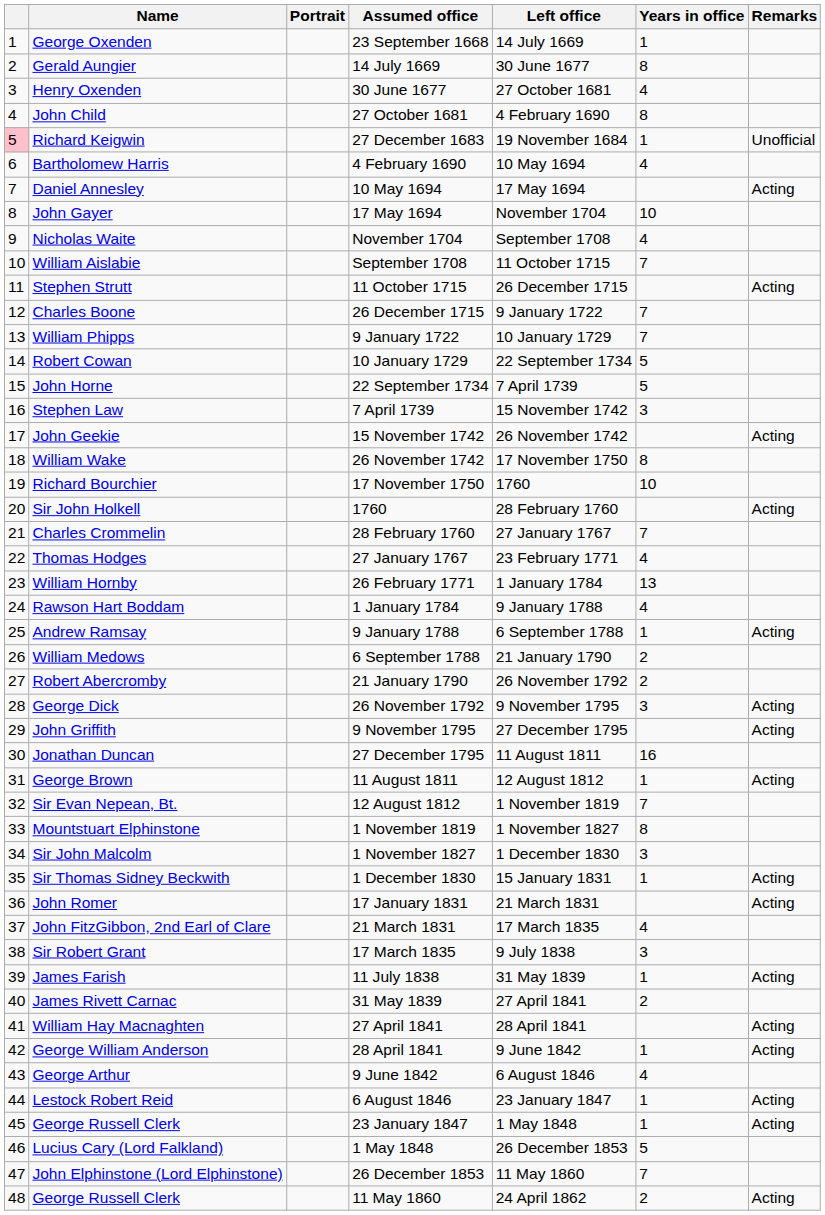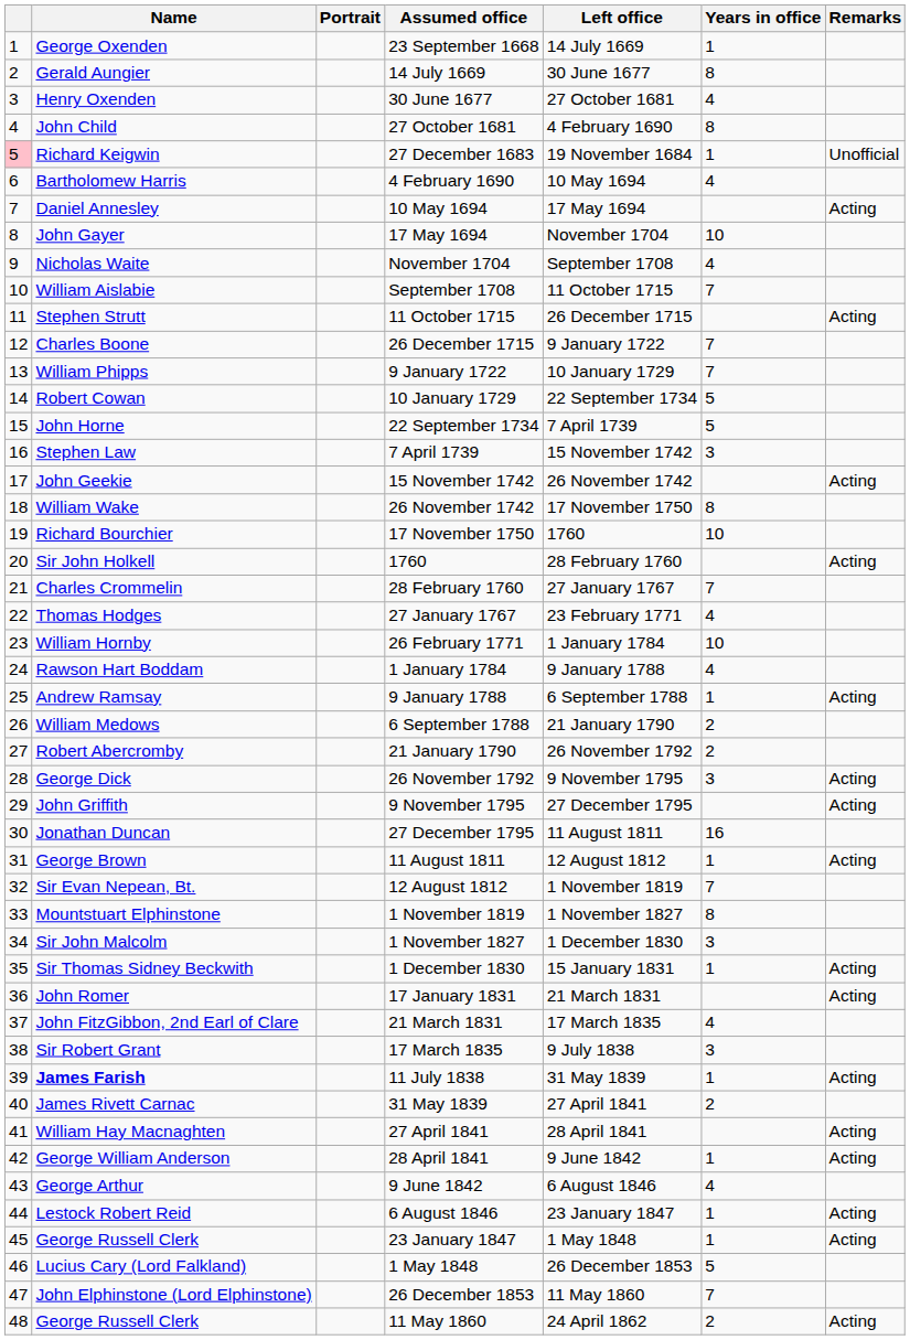 <table class="wikitable sortable"  style="text-align:left;">
 <tr>
 <th></th>
 <th>Name</th>
 <th class="unsortable">Portrait</th>
 <th class="unsortable">Assumed office</th>
 <th class="unsortable">Left office</th>
 <th>Years in office</th>
 <th class="unsortable">Remarks</th>
 </tr>
 <tr>
 <td>1</td>
 <td><a href='#'>George Oxenden</a></td>
 <td></td>
 <td>23 September 1668</td>
 <td>14 July 1669</td>
 <td>1</td>
 <td></td>
 </tr>
 <tr>
 <td>2</td>
 <td><a href='#'>Gerald Aungier</a></td>
 <td></td>
 <td>14 July 1669</td>
 <td>30 June 1677</td>
 <td>8</td>
 <td></td>
 </tr>
 <tr>
 <td>3</td>
 <td><a href='#'>Henry Oxenden</a></td>
 <td></td>
 <td>30 June 1677</td>
 <td>27 October 1681</td>
 <td>4</td>
 <td></td>
 </tr>
 <tr>
 <td>4</td>
 <td><a href='#'>John Child</a></td>
 <td></td>
 <td>27 October 1681</td>
 <td>4 February 1690</td>
 <td>8</td>
 <td></td>
 </tr>
 <tr>
 <td style="background: pink;">5</td>
 <td><a href='#'>Richard Keigwin</a></td>
 <td></td>
 <td>27 December 1683</td>
 <td>19 November 1684</td>
 <td>1</td>
 <td>Unofficial</td>
 </tr>
 <tr>
 <td>6</td>
 <td><a href='#'>Bartholomew Harris</a></td>
 <td></td>
 <td>4 February 1690</td>
 <td>10 May 1694</td>
 <td>4</td>
 <td></td>
 </tr>
 <tr>
 <td>7</td>
 <td><a href='#'>Daniel Annesley</a></td>
 <td></td>
 <td>10 May 1694</td>
 <td>17 May 1694</td>
 <td></td>
 <td>Acting</td>
 </tr>
 <tr>
 <td>8</td>
 <td><a href='#'>John Gayer</a></td>
 <td></td>
 <td>17 May 1694</td>
 <td>November 1704</td>
 <td>10</td>
 <td></td>
 </tr>
 <tr>
 <td>9</td>
 <td><a href='#'>Nicholas Waite</a></td>
 <td></td>
 <td>November 1704</td>
 <td>September 1708</td>
 <td>4</td>
 <td></td>
 </tr>
 <tr>
 <td>10</td>
 <td><a href='#'>William Aislabie</a></td>
 <td></td>
 <td>September 1708</td>
 <td>11 October 1715</td>
 <td>7</td>
 <td></td>
 </tr>
 <tr>
 <td>11</td>
 <td><a href='#'>Stephen Strutt</a></td>
 <td></td>
 <td>11 October 1715</td>
 <td>26 December 1715</td>
 <td></td>
 <td>Acting</td>
 </tr>
 <tr>
 <td>12</td>
 <td><a href='#'>Charles Boone</a></td>
 <td></td>
 <td>26 December 1715</td>
 <td>9 January 1722</td>
 <td>7</td>
 <td></td>
 </tr>
 <tr>
 <td>13</td>
 <td><a href='#'>William Phipps</a></td>
 <td></td>
 <td>9 January 1722</td>
 <td>10 January 1729</td>
 <td>7</td>
 <td></td>
 </tr>
 <tr>
 <td>14</td>
 <td><a href='#'>Robert Cowan</a></td>
 <td></td>
 <td>10 January 1729</td>
 <td>22 September 1734</td>
 <td>5</td>
 <td></td>
 </tr>
 <tr>
 <td>15</td>
 <td><a href='#'>John Horne</a></td>
 <td></td>
 <td>22 September 1734</td>
 <td>7 April 1739</td>
 <td>5</td>
 <td></td>
 </tr>
 <tr>
 <td>16</td>
 <td><a href='#'>Stephen Law</a></td>
 <td></td>
 <td>7 April 1739</td>
 <td>15 November 1742</td>
 <td>3</td>
 <td></td>
 </tr>
 <tr>
 <td>17</td>
 <td><a href='#'>John Geekie</a></td>
 <td></td>
 <td>15 November 1742</td>
 <td>26 November 1742</td>
 <td></td>
 <td>Acting</td>
 </tr>
 <tr>
 <td>18</td>
 <td><a href='#'>William Wake</a></td>
 <td></td>
 <td>26 November 1742</td>
 <td>17 November 1750</td>
 <td>8</td>
 <td></td>
 </tr>
 <tr>
 <td>19</td>
 <td><a href='#'>Richard Bourchier</a></td>
 <td></td>
 <td>17 November 1750</td>
 <td>1760</td>
 <td>10</td>
 <td></td>
 </tr>
 <tr>
 <td>20</td>
 <td><a href='#'>Sir John Holkell</a></td>
 <td></td>
 <td>1760</td>
 <td>28 February 1760</td>
 <td></td>
 <td>Acting</td>
 </tr>
 <tr>
 <td>21</td>
 <td><a href='#'>Charles Crommelin</a></td>
 <td></td>
 <td>28 February 1760</td>
 <td>27 January 1767</td>
 <td>7</td>
 <td></td>
 </tr>
 <tr>
 <td>22</td>
 <td><a href='#'>Thomas Hodges</a></td>
 <td></td>
 <td>27 January 1767</td>
 <td>23 February 1771</td>
 <td>4</td>
 <td></td>
 </tr>
 <tr>
 <td>23</td>
 <td><a href='#'>William Hornby</a></td>
 <td></td>
 <td>26 February 1771</td>
 <td>1 January 1784</td>
-<td>13</td>
+<td>10</td>
 <td></td>
 </tr>
 <tr>
 <td>24</td>
 <td><a href='#'>Rawson Hart Boddam</a></td>
 <td></td>
 <td>1 January 1784</td>
 <td>9 January 1788</td>
 <td>4</td>
 <td></td>
 </tr>
 <tr>
 <td>25</td>
 <td><a href='#'>Andrew Ramsay</a></td>
 <td></td>
 <td>9 January 1788</td>
 <td>6 September 1788</td>
 <td>1</td>
 <td>Acting</td>
 </tr>
 <tr>
 <td>26</td>
 <td><a href='#'>William Medows</a></td>
 <td></td>
 <td>6 September 1788</td>
 <td>21 January 1790</td>
 <td>2</td>
 <td></td>
 </tr>
 <tr>
 <td>27</td>
 <td><a href='#'>Robert Abercromby</a></td>
 <td></td>
 <td>21 January 1790</td>
 <td>26 November 1792</td>
 <td>2</td>
 <td></td>
 </tr>
 <tr>
 <td>28</td>
 <td><a href='#'>George Dick</a></td>
 <td></td>
 <td>26 November 1792</td>
 <td>9 November 1795</td>
 <td>3</td>
 <td>Acting</td>
 </tr>
 <tr>
 <td>29</td>
 <td><a href='#'>John Griffith</a></td>
 <td></td>
 <td>9 November 1795</td>
 <td>27 December 1795</td>
 <td></td>
 <td>Acting</td>
 </tr>
 <tr>
 <td>30</td>
 <td><a href='#'>Jonathan Duncan</a></td>
 <td></td>
 <td>27 December 1795</td>
 <td>11 August 1811</td>
 <td>16</td>
 <td></td>
 </tr>
 <tr>
 <td>31</td>
 <td><a href='#'>George Brown</a></td>
 <td></td>
 <td>11 August 1811</td>
 <td>12 August 1812</td>
 <td>1</td>
 <td>Acting</td>
 </tr>
 <tr>
 <td>32</td>
 <td><a href='#'>Sir Evan Nepean, Bt.</a></td>
 <td></td>
 <td>12 August 1812</td>
 <td>1 November 1819</td>
 <td>7</td>
 <td></td>
 </tr>
 <tr>
 <td>33</td>
 <td><a href='#'>Mountstuart Elphinstone</a></td>
 <td></td>
 <td>1 November 1819</td>
 <td>1 November 1827</td>
 <td>8</td>
 <td></td>
 </tr>
 <tr>
 <td>34</td>
 <td><a href='#'>Sir John Malcolm</a></td>
 <td></td>
 <td>1 November 1827</td>
 <td>1 December 1830</td>
 <td>3</td>
 <td></td>
 </tr>
 <tr>
 <td>35</td>
 <td><a href='#'>Sir Thomas Sidney Beckwith</a></td>
 <td></td>
 <td>1 December 1830</td>
 <td>15 January 1831</td>
 <td>1</td>
 <td>Acting</td>
 </tr>
 <tr>
 <td>36</td>
 <td><a href='#'>John Romer</a></td>
 <td></td>
 <td>17 January 1831</td>
 <td>21 March 1831</td>
 <td></td>
 <td>Acting</td>
 </tr>
 <tr>
 <td>37</td>
 <td><a href='#'>John FitzGibbon, 2nd Earl of Clare</a></td>
 <td></td>
 <td>21 March 1831</td>
 <td>17 March 1835</td>
 <td>4</td>
 <td></td>
 </tr>
 <tr>
 <td>38</td>
 <td><a href='#'>Sir Robert Grant</a></td>
 <td></td>
 <td>17 March 1835</td>
 <td>9 July 1838</td>
 <td>3</td>
 <td></td>
 </tr>
 <tr>
 <td>39</td>
-<td><a href='#'>James Farish</a></td>
+<td><strong><a href='#'>James Farish</a></strong></td>
 <td></td>
 <td>11 July 1838</td>
 <td>31 May 1839</td>
 <td>1</td>
 <td>Acting</td>
 </tr>
 <tr>
 <td>40</td>
 <td><a href='#'>James Rivett Carnac</a></td>
 <td></td>
 <td>31 May 1839</td>
 <td>27 April 1841</td>
 <td>2</td>
 <td></td>
 </tr>
 <tr>
 <td>41</td>
 <td><a href='#'>William Hay Macnaghten</a></td>
 <td></td>
 <td>27 April 1841</td>
 <td>28 April 1841</td>
 <td></td>
 <td>Acting</td>
 </tr>
 <tr>
 <td>42</td>
 <td><a href='#'>George William Anderson</a></td>
 <td></td>
 <td>28 April 1841</td>
 <td>9 June 1842</td>
 <td>1</td>
 <td>Acting</td>
 </tr>
 <tr>
 <td>43</td>
 <td><a href='#'>George Arthur</a></td>
 <td></td>
 <td>9 June 1842</td>
 <td>6 August 1846</td>
 <td>4</td>
 <td></td>
 </tr>
 <tr>
 <td>44</td>
 <td><a href='#'>Lestock Robert Reid</a></td>
 <td></td>
 <td>6 August 1846</td>
 <td>23 January 1847</td>
 <td>1</td>
 <td>Acting</td>
 </tr>
 <tr>
 <td>45</td>
 <td><a href='#'>George Russell Clerk</a></td>
 <td></td>
 <td>23 January 1847</td>
 <td>1 May 1848</td>
 <td>1</td>
 <td>Acting</td>
 </tr>
 <tr>
 <td>46</td>
 <td><a href='#'>Lucius Cary (Lord Falkland)</a></td>
 <td></td>
 <td>1 May 1848</td>
 <td>26 December 1853</td>
 <td>5</td>
 <td></td>
 </tr>
 <tr>
 <td>47</td>
 <td><a href='#'>John Elphinstone (Lord Elphinstone)</a></td>
 <td></td>
 <td>26 December 1853</td>
 <td>11 May 1860</td>
 <td>7</td>
 <td></td>
 </tr>
 <tr>
 <td>48</td>
 <td><a href='#'>George Russell Clerk</a></td>
 <td></td>
 <td>11 May 1860</td>
 <td>24 April 1862</td>
 <td>2</td>
 <td>Acting</td>
 </tr>
 </table>
